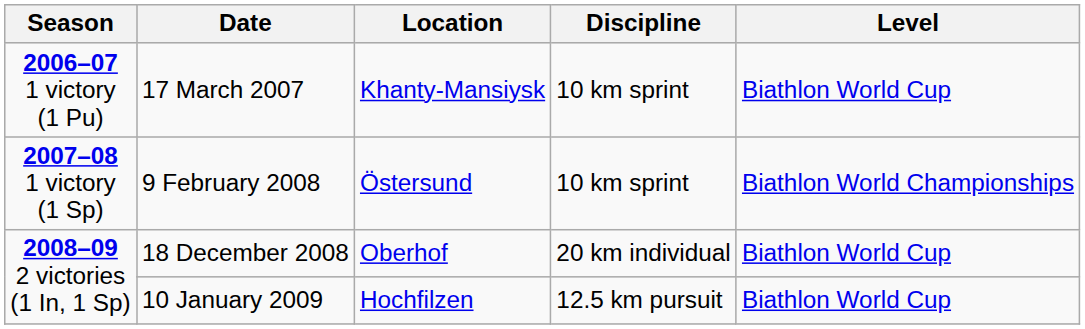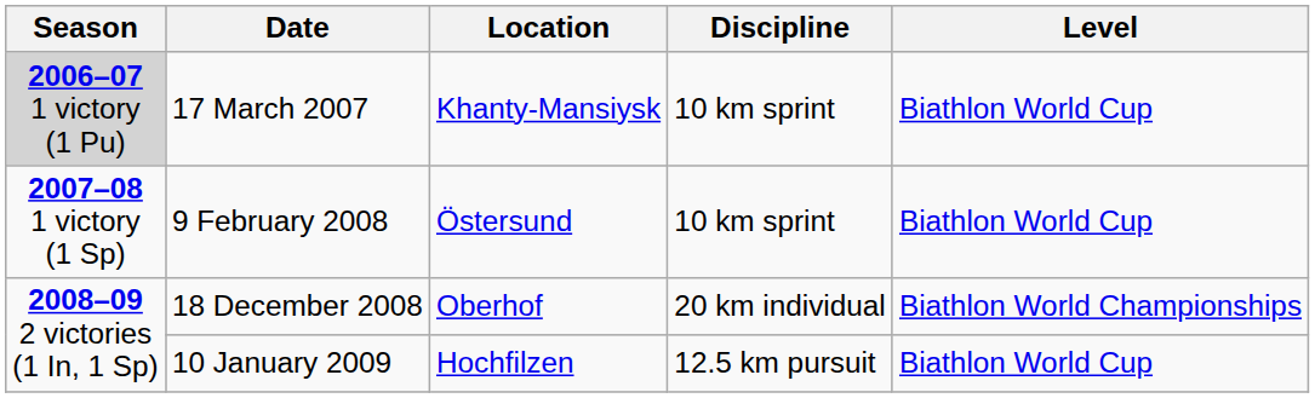 <table class="wikitable">
 <tr>
 <th>Season</th>
 <th>Date</th>
 <th>Location</th>
 <th>Discipline</th>
 <th>Level</th>
 </tr>
 <tr>
-<td rowspan="1" style="text-align:center;"><strong><a href='#'>2006–07</a></strong> <br> 1 victory <br> (1 Pu)</td>
+<td rowspan="1" style="background: lightgrey; text-align:center;"><strong><a href='#'>2006–07</a></strong> <br> 1 victory <br> (1 Pu)</td>
 <td>17 March 2007</td>
 <td> <a href='#'>Khanty-Mansiysk</a></td>
 <td>10 km sprint</td>
 <td><a href='#'>Biathlon World Cup</a></td>
 </tr>
 <tr>
 <td rowspan="1" style="text-align:center;"><strong><a href='#'>2007–08</a></strong> <br> 1 victory <br> (1 Sp)</td>
 <td>9 February 2008</td>
 <td> <a href='#'>Östersund</a></td>
 <td>10 km sprint</td>
-<td><a href='#'>Biathlon World Championships</a></td>
+<td><a href='#'>Biathlon World Cup</a></td>
 </tr>
 <tr>
 <td rowspan="2" style="text-align:center;"><strong><a href='#'>2008–09</a></strong> <br> 2 victories <br> (1 In, 1 Sp)</td>
 <td>18 December 2008</td>
 <td> <a href='#'>Oberhof</a></td>
 <td>20 km individual</td>
-<td><a href='#'>Biathlon World Cup</a></td>
+<td><a href='#'>Biathlon World Championships</a></td>
 </tr>
 <tr>
 <td>10 January 2009</td>
 <td> <a href='#'>Hochfilzen</a></td>
 <td>12.5 km pursuit</td>
 <td><a href='#'>Biathlon World Cup</a></td>
 </tr>
 </table>
